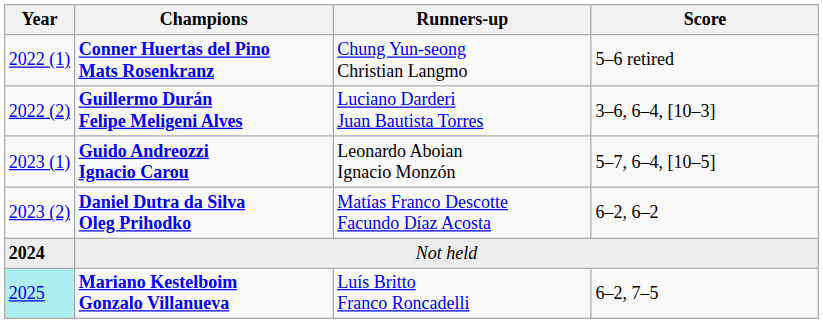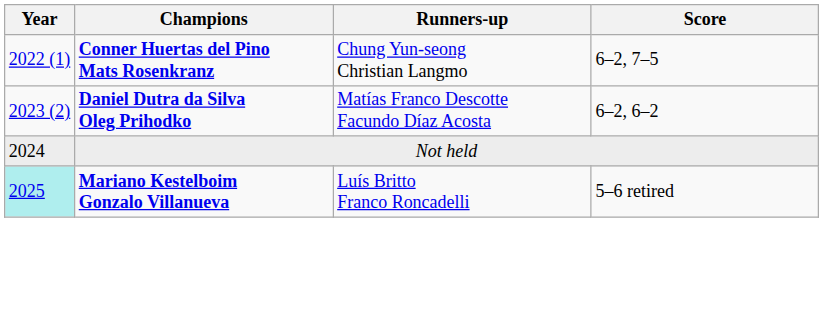 <table class="wikitable" style="font-size:90%">
 <tr>
 <th>Year</th>
 <th style="width:200px;">Champions</th>
 <th style="width:200px;">Runners-up</th>
 <th style="width:175px;">Score</th>
 </tr>
 <tr>
 <td><a href='#'>2022 (1)</a></td>
 <td> <strong><a href='#'>Conner Huertas del Pino</a></strong><br> <strong><a href='#'>Mats Rosenkranz</a></strong></td>
 <td> <a href='#'>Chung Yun-seong</a><br> Christian Langmo</td>
-<td>5–6 retired</td>
-</tr>
-<tr>
-<td><a href='#'>2022 (2)</a></td>
-<td> <strong><a href='#'>Guillermo Durán</a></strong><br> <strong><a href='#'>Felipe Meligeni Alves</a></strong></td>
-<td> <a href='#'>Luciano Darderi</a><br> <a href='#'>Juan Bautista Torres</a></td>
-<td>3–6, 6–4, [10–3]</td>
-</tr>
-<tr>
-<td><a href='#'>2023 (1)</a></td>
-<td> <strong><a href='#'>Guido Andreozzi</a></strong><br> <strong><a href='#'>Ignacio Carou</a></strong></td>
-<td> Leonardo Aboian<br> Ignacio Monzón</td>
-<td>5–7, 6–4, [10–5]</td>
+<td>6–2, 7–5</td>
 </tr>
 <tr>
 <td><a href='#'>2023 (2)</a></td>
 <td> <strong><a href='#'>Daniel Dutra da Silva</a></strong><br> <strong><a href='#'>Oleg Prihodko</a></strong></td>
 <td> <a href='#'>Matías Franco Descotte</a><br> <a href='#'>Facundo Díaz Acosta</a></td>
 <td>6–2, 6–2</td>
 </tr>
 <tr>
-<td style="background:#ededed"><strong>2024</strong></td>
+<td style="background:#ededed">2024</td>
 <td colspan=3 align=center style="background:#ededed"><em>Not held</em></td>
 </tr>
 <tr>
 <td style="background: paleturquoise;"><a href='#'>2025</a></td>
 <td> <strong><a href='#'>Mariano Kestelboim</a></strong><br> <strong><a href='#'>Gonzalo Villanueva</a></strong></td>
 <td> <a href='#'>Luís Britto</a><br> <a href='#'>Franco Roncadelli</a></td>
-<td>6–2, 7–5</td>
+<td>5–6 retired</td>
 </tr>
 </table>
